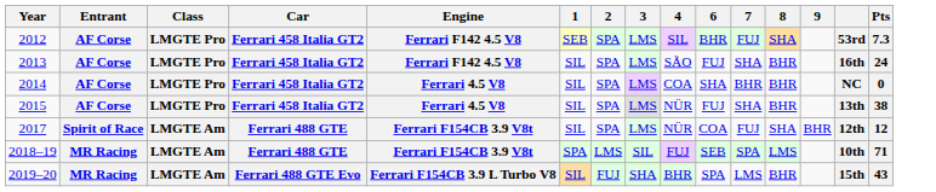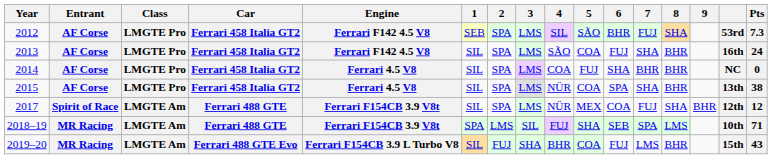 <table class="wikitable" style="text-align:center; font-size:85%">
 <tr>
 <th>Year</th>
 <th>Entrant</th>
 <th>Class</th>
 <th>Car</th>
 <th>Engine</th>
 <th>1</th>
 <th>2</th>
 <th>3</th>
 <th>4</th>
+<th>5</th>
 <th>6</th>
 <th>7</th>
 <th>8</th>
 <th>9</th>
 <th></th>
 <th>Pts</th>
 </tr>
 <tr>
 <td><a href='#'>2012</a></td>
 <th nowrap><a href='#'>AF Corse</a></th>
 <th nowrap>LMGTE Pro</th>
 <th nowrap><a href='#'>Ferrari 458 Italia GT2</a></th>
 <th nowrap><a href='#'>Ferrari</a> F142 4.5 <a href='#'>V8</a></th>
 <td style="background:#FBFFBF;"><a href='#'>SEB</a><br></td>
 <td style="background:#DFFFDF;"><a href='#'>SPA</a><br></td>
 <td style="background:#DFFFDF;"><a href='#'>LMS</a><br></td>
 <td style="background:#EFCFFF;"><a href='#'>SIL</a><br></td>
+<td style="background:#DFFFDF;"><a href='#'>SÃO</a><br></td>
 <td style="background:#DFFFDF;"><a href='#'>BHR</a><br></td>
 <td style="background:#DFFFDF;"><a href='#'>FUJ</a><br></td>
 <td style="background:#FFDF9F;"><a href='#'>SHA</a><br></td>
 <td></td>
 <th>53rd</th>
 <th>7.3</th>
 </tr>
 <tr>
 <td><a href='#'>2013</a></td>
 <th nowrap><a href='#'>AF Corse</a></th>
 <th nowrap>LMGTE Pro</th>
 <th nowrap><a href='#'>Ferrari 458 Italia GT2</a></th>
 <th nowrap><a href='#'>Ferrari</a> F142 4.5 <a href='#'>V8</a></th>
 <td><a href='#'>SIL</a></td>
 <td><a href='#'>SPA</a></td>
 <td style="background:#DFFFDF;"><a href='#'>LMS</a><br></td>
 <td><a href='#'>SÃO</a></td>
+<td><a href='#'>COA</a></td>
 <td><a href='#'>FUJ</a></td>
 <td><a href='#'>SHA</a></td>
 <td><a href='#'>BHR</a></td>
 <td></td>
 <th>16th</th>
 <th>24</th>
 </tr>
 <tr>
 <td><a href='#'>2014</a></td>
 <th nowrap><a href='#'>AF Corse</a></th>
 <th nowrap>LMGTE Pro</th>
 <th nowrap><a href='#'>Ferrari 458 Italia GT2</a></th>
 <th nowrap><a href='#'>Ferrari</a> 4.5 <a href='#'>V8</a></th>
 <td><a href='#'>SIL</a></td>
 <td><a href='#'>SPA</a></td>
 <td style="background:#EFCFFF;"><a href='#'>LMS</a><br></td>
 <td><a href='#'>COA</a></td>
+<td><a href='#'>FUJ</a></td>
 <td><a href='#'>SHA</a></td>
 <td><a href='#'>BHR</a></td>
 <td><a href='#'>BHR</a></td>
 <td></td>
 <th>NC</th>
 <th>0</th>
 </tr>
 <tr>
 <td><a href='#'>2015</a></td>
 <th nowrap><a href='#'>AF Corse</a></th>
 <th nowrap>LMGTE Pro</th>
 <th nowrap><a href='#'>Ferrari 458 Italia GT2</a></th>
 <th nowrap><a href='#'>Ferrari</a> 4.5 <a href='#'>V8</a></th>
 <td><a href='#'>SIL</a></td>
 <td><a href='#'>SPA</a></td>
 <td style="background:#DFDFDF;"><a href='#'>LMS</a><br></td>
 <td><a href='#'>NÜR</a></td>
-<td><a href='#'>FUJ</a></td>
+<td><a href='#'>COA</a></td>
+<td><a href='#'>SPA</a></td>
 <td><a href='#'>SHA</a></td>
 <td><a href='#'>BHR</a></td>
 <td></td>
 <th>13th</th>
 <th>38</th>
 </tr>
 <tr>
 <td><a href='#'>2017</a></td>
 <th nowrap><a href='#'>Spirit of Race</a></th>
 <th nowrap>LMGTE Am</th>
 <th nowrap><a href='#'>Ferrari 488 GTE</a></th>
 <th nowrap><a href='#'>Ferrari F154CB</a> 3.9 <a href='#'>V8</a><a href='#'>t</a></th>
 <td><a href='#'>SIL</a></td>
 <td><a href='#'>SPA</a></td>
 <td style="background:#DFFFDF;"><a href='#'>LMS</a><br></td>
 <td><a href='#'>NÜR</a></td>
+<td><a href='#'>MEX</a></td>
 <td><a href='#'>COA</a></td>
 <td><a href='#'>FUJ</a></td>
 <td><a href='#'>SHA</a></td>
 <td><a href='#'>BHR</a></td>
 <th>12th</th>
 <th>12</th>
 </tr>
 <tr>
 <td nowrap><a href='#'>2018–19</a></td>
 <th nowrap><a href='#'>MR Racing</a></th>
 <th nowrap>LMGTE Am</th>
 <th nowrap><a href='#'>Ferrari 488 GTE</a></th>
 <th nowrap><a href='#'>Ferrari F154CB</a> 3.9 <a href='#'>V8</a><a href='#'>t</a></th>
 <td style="background:#DFFFDF;"><a href='#'>SPA</a><br></td>
 <td style="background:#DFFFDF;"><a href='#'>LMS</a><br></td>
 <td style="background:#DFFFDF;"><a href='#'>SIL</a><br></td>
 <td style="background:#EFCFFF;"><a href='#'>FUJ</a><br></td>
+<td style="background:#DFFFDF;"><a href='#'>SHA</a><br></td>
 <td style="background:#DFFFDF;"><a href='#'>SEB</a><br></td>
 <td style="background:#DFFFDF;"><a href='#'>SPA</a><br></td>
 <td style="background:#DFFFDF;"><a href='#'>LMS</a><br></td>
 <td></td>
 <th>10th</th>
 <th>71</th>
 </tr>
 <tr>
 <td nowrap><a href='#'>2019–20</a></td>
 <th nowrap><a href='#'>MR Racing</a></th>
 <th nowrap>LMGTE Am</th>
 <th nowrap><a href='#'>Ferrari 488 GTE Evo</a></th>
 <th nowrap><a href='#'>Ferrari F154CB</a> 3.9 L Turbo V8</th>
 <td style="background:#FFDF9F;"><a href='#'>SIL</a><br></td>
 <td style="background:#DFFFDF;"><a href='#'>FUJ</a><br></td>
 <td style="background:#DFFFDF;"><a href='#'>SHA</a><br></td>
 <td style="background:#DFFFDF;"><a href='#'>BHR</a><br></td>
-<td><a href='#'>SPA</a></td>
+<td style="background:#DFFFDF;"><a href='#'>COA</a><br></td>
+<td><a href='#'>FUJ</a></td>
 <td><a href='#'>LMS</a></td>
 <td><a href='#'>BHR</a></td>
 <td></td>
 <th>15th</th>
 <th>43</th>
 </tr>
 </table>
